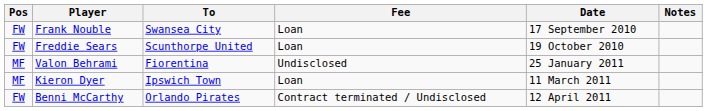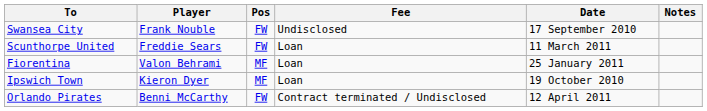 <table class="wikitable" style="width:65%; text-align:center; font-size:95%; text-align:left;">
 <tr>
+<th><strong>To</strong></th>
+<th><strong>Player</strong></th>
 <th><strong>Pos</strong></th>
-<th><strong>Player</strong></th>
-<th><strong>To</strong></th>
 <th><strong>Fee</strong></th>
 <th><strong>Date</strong></th>
 <th><strong>Notes</strong></th>
 </tr>
 <tr>
+<td> <a href='#'>Swansea City</a></td>
+<td> <a href='#'>Frank Nouble</a></td>
 <td style="text-align:center;"><a href='#'>FW</a></td>
-<td> <a href='#'>Frank Nouble</a></td>
-<td> <a href='#'>Swansea City</a></td>
-<td>Loan</td>
+<td>Undisclosed</td>
 <td>17 September 2010</td>
 <td style="text-align:center;"></td>
 </tr>
 <tr>
+<td> <a href='#'>Scunthorpe United</a></td>
+<td> <a href='#'>Freddie Sears</a></td>
 <td style="text-align:center;"><a href='#'>FW</a></td>
-<td> <a href='#'>Freddie Sears</a></td>
-<td> <a href='#'>Scunthorpe United</a></td>
+<td>Loan</td>
+<td>11 March 2011</td>
+<td style="text-align:center;"></td>
+</tr>
+<tr>
+<td> <a href='#'>Fiorentina</a></td>
+<td> <a href='#'>Valon Behrami</a></td>
+<td style="text-align:center;"><a href='#'>MF</a></td>
+<td>Loan</td>
+<td>25 January 2011</td>
+<td style="text-align:center;"></td>
+</tr>
+<tr>
+<td> <a href='#'>Ipswich Town</a></td>
+<td> <a href='#'>Kieron Dyer</a></td>
+<td style="text-align:center;"><a href='#'>MF</a></td>
 <td>Loan</td>
 <td>19 October 2010</td>
 <td style="text-align:center;"></td>
 </tr>
 <tr>
-<td style="text-align:center;"><a href='#'>MF</a></td>
-<td> <a href='#'>Valon Behrami</a></td>
-<td> <a href='#'>Fiorentina</a></td>
-<td>Undisclosed</td>
-<td>25 January 2011</td>
-<td style="text-align:center;"></td>
-</tr>
-<tr>
-<td style="text-align:center;"><a href='#'>MF</a></td>
-<td> <a href='#'>Kieron Dyer</a></td>
-<td> <a href='#'>Ipswich Town</a></td>
-<td>Loan</td>
-<td>11 March 2011</td>
-<td style="text-align:center;"></td>
-</tr>
-<tr>
+<td><a href='#'>Orlando Pirates</a></td>
+<td> <a href='#'>Benni McCarthy</a></td>
 <td style="text-align:center;"><a href='#'>FW</a></td>
-<td> <a href='#'>Benni McCarthy</a></td>
-<td><a href='#'>Orlando Pirates</a></td>
 <td>Contract terminated / Undisclosed</td>
 <td>12 April 2011</td>
 <td style="text-align:center;"></td>
 </tr>
 </table>
